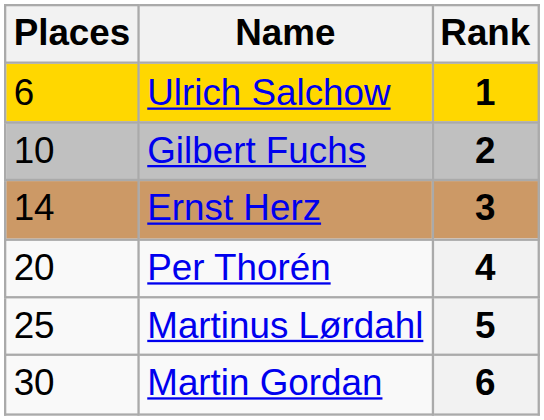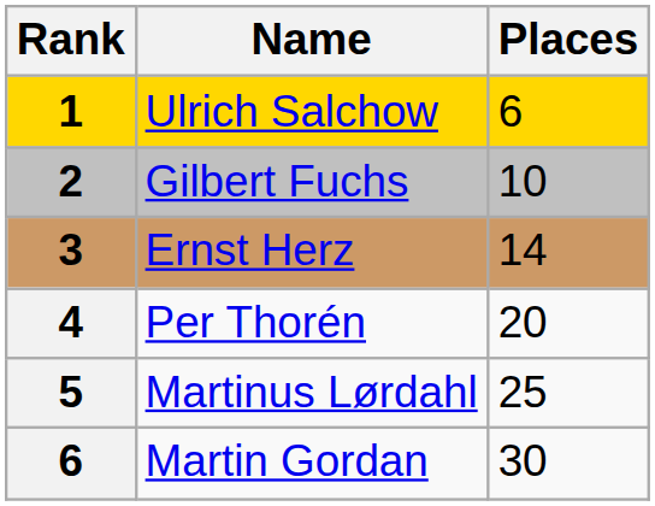 <table class="wikitable">
 <tr>
+<th>Rank</th>
+<th>Name</th>
 <th>Places</th>
-<th>Name</th>
-<th>Rank</th>
 </tr>
 <tr bgcolor="gold">
+<td align="center"><strong>1</strong></td>
+<td> <a href='#'>Ulrich Salchow</a></td>
 <td>6</td>
-<td> <a href='#'>Ulrich Salchow</a></td>
-<td align="center"><strong>1</strong></td>
 </tr>
 <tr bgcolor="silver">
+<td align="center"><strong>2</strong></td>
+<td> <a href='#'>Gilbert Fuchs</a></td>
 <td>10</td>
-<td> <a href='#'>Gilbert Fuchs</a></td>
-<td align="center"><strong>2</strong></td>
 </tr>
 <tr bgcolor="cc9966">
+<td align="center"><strong>3</strong></td>
+<td> <a href='#'>Ernst Herz</a></td>
 <td>14</td>
-<td> <a href='#'>Ernst Herz</a></td>
-<td align="center"><strong>3</strong></td>
 </tr>
 <tr>
+<th>4</th>
+<td> <a href='#'>Per Thorén</a></td>
 <td>20</td>
-<td> <a href='#'>Per Thorén</a></td>
-<th>4</th>
 </tr>
 <tr>
+<th>5</th>
+<td> <a href='#'>Martinus Lørdahl</a></td>
 <td>25</td>
-<td> <a href='#'>Martinus Lørdahl</a></td>
-<th>5</th>
 </tr>
 <tr>
+<th>6</th>
+<td> <a href='#'>Martin Gordan</a></td>
 <td>30</td>
-<td> <a href='#'>Martin Gordan</a></td>
-<th>6</th>
 </tr>
 </table>
